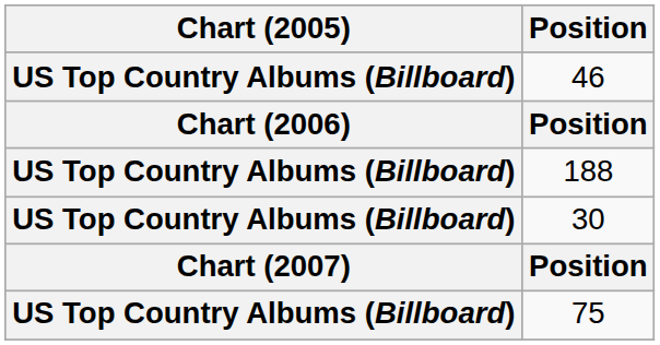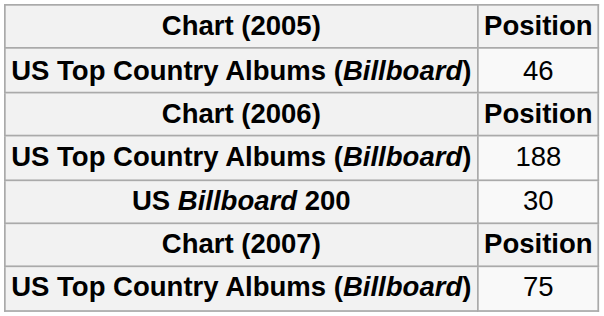 <table class="wikitable plainrowheaders" style="text-align:center">
 <tr>
 <th scope="col">Chart (2005)</th>
 <th scope="col">Position</th>
 </tr>
 <tr>
 <th scope="row">US Top Country Albums (<em>Billboard</em>)</th>
 <td>46</td>
 </tr>
 <tr>
 <th scope="col">Chart (2006)</th>
 <th scope="col">Position</th>
 </tr>
 <tr>
 <th scope="row">US Top Country Albums (<em>Billboard</em>)</th>
 <td>188</td>
 </tr>
 <tr>
-<th scope="row">US Top Country Albums (<em>Billboard</em>)</th>
+<th scope="row">US <em>Billboard</em> 200</th>
 <td>30</td>
 </tr>
 <tr>
 <th scope="col">Chart (2007)</th>
 <th scope="col">Position</th>
 </tr>
 <tr>
 <th scope="row">US Top Country Albums (<em>Billboard</em>)</th>
 <td>75</td>
 </tr>
 </table>
